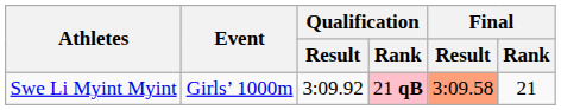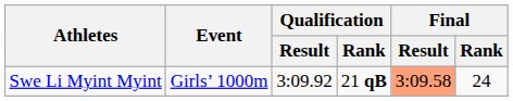 <table class="wikitable" border="1" style="font-size:90%">
 <tr>
 <th rowspan=2>Athletes</th>
 <th rowspan=2>Event</th>
 <th colspan=2>Qualification</th>
 <th colspan=2>Final</th>
 </tr>
 <tr>
 <th>Result</th>
 <th>Rank</th>
 <th>Result</th>
 <th>Rank</th>
 </tr>
 <tr>
 <td><a href='#'>Swe Li Myint Myint</a></td>
 <td><a href='#'>Girls’ 1000m</a></td>
 <td align=center>3:09.92</td>
-<td align=center style="background: pink;">21 <strong>qB</strong></td>
+<td align=center>21 <strong>qB</strong></td>
 <td align=center style="background: lightsalmon;">3:09.58</td>
-<td align=center>21</td>
+<td align=center>24</td>
 </tr>
 </table>
